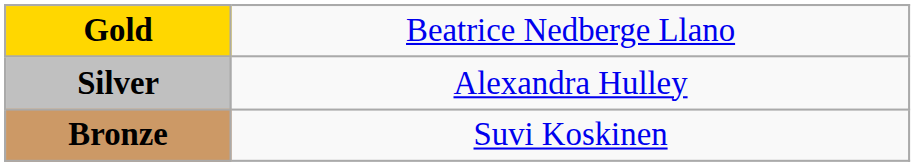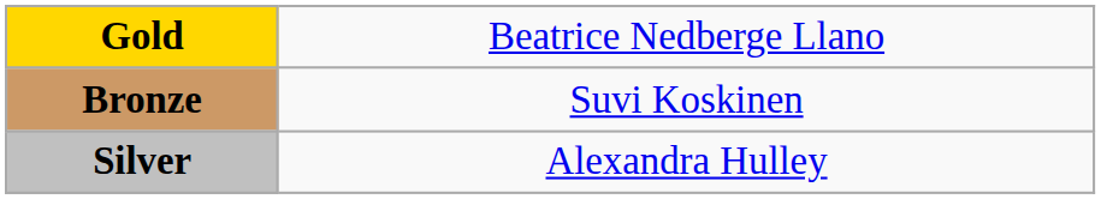 <table class="wikitable" style=" text-align:center; " width="35%">
 <tr>
 <td style="background:gold"><strong>Gold</strong></td>
 <td><a href='#'>Beatrice Nedberge Llano</a> <br><small></small></td>
 </tr>
 <tr>
+<td style="background:#cc9966"><strong>Bronze</strong></td>
+<td><a href='#'>Suvi Koskinen</a> <br><small></small></td>
+</tr>
+<tr>
 <td style="background:silver"><strong>Silver</strong></td>
 <td><a href='#'>Alexandra Hulley</a><br><small> </small></td>
 </tr>
-<tr>
-<td style="background:#cc9966"><strong>Bronze</strong></td>
-<td><a href='#'>Suvi Koskinen</a> <br><small></small></td>
-</tr>
 </table>
